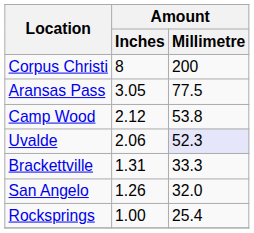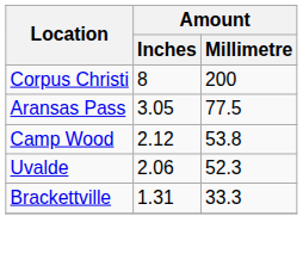 <table class="wikitable" style="float:right;margin:0 0 1em 1em;">
 <tr>
 <th rowspan=2>Location</th>
 <th colspan=2>Amount</th>
 </tr>
 <tr>
 <th>Inches</th>
 <th>Millimetre</th>
 </tr>
 <tr>
 <td><a href='#'>Corpus Christi</a></td>
 <td>8</td>
 <td>200</td>
 </tr>
 <tr>
 <td><a href='#'>Aransas Pass</a></td>
 <td>3.05</td>
 <td>77.5</td>
 </tr>
 <tr>
 <td><a href='#'>Camp Wood</a></td>
 <td>2.12</td>
 <td>53.8</td>
 </tr>
 <tr>
 <td><a href='#'>Uvalde</a></td>
 <td>2.06</td>
-<td style="background: lavender;">52.3</td>
+<td>52.3</td>
 </tr>
 <tr>
 <td><a href='#'>Brackettville</a></td>
 <td>1.31</td>
 <td>33.3</td>
 </tr>
 <tr>
-<td><a href='#'>San Angelo</a></td>
-<td>1.26</td>
-<td>32.0</td>
-</tr>
-<tr>
-<td><a href='#'>Rocksprings</a></td>
-<td>1.00</td>
-<td>25.4</td>
-</tr>
-<tr>
 </tr>
 </table>
